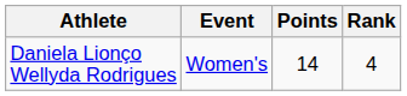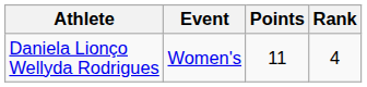 <table class=wikitable style=font-size:90%;text-align:center>
 <tr>
 <th>Athlete</th>
 <th>Event</th>
 <th>Points</th>
 <th>Rank</th>
 </tr>
 <tr>
 <td align=left><a href='#'>Daniela Lionço</a><br><a href='#'>Wellyda Rodrigues</a></td>
 <td align=left><a href='#'>Women's</a></td>
-<td>14</td>
+<td>11</td>
 <td>4</td>
 </tr>
 </table>
